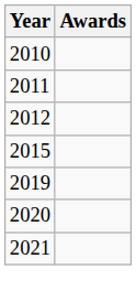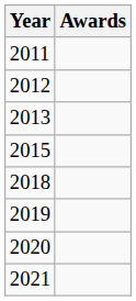 <table class="wikitable">
 <tr>
 <th>Year</th>
 <th>Awards</th>
-</tr>
-<tr>
-<td>2010</td>
-<td></td>
 </tr>
 <tr>
 <td>2011</td>
 <td></td>
 </tr>
 <tr>
 <td>2012</td>
 <td></td>
 </tr>
 <tr>
+<td>2013</td>
+<td></td>
+</tr>
+<tr>
 <td>2015</td>
+<td></td>
+</tr>
+<tr>
+<td>2018</td>
 <td></td>
 </tr>
 <tr>
 <td>2019</td>
 <td></td>
 </tr>
 <tr>
 <td>2020</td>
 <td></td>
 </tr>
 <tr>
 <td>2021</td>
 <td></td>
 </tr>
 </table>
